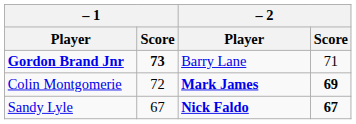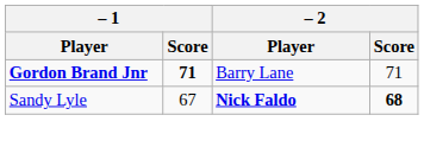 <table class=wikitable>
 <tr>
 <th colspan=2> – 1</th>
 <th colspan=2> – 2</th>
 </tr>
 <tr>
 <th width=140>Player</th>
 <th>Score</th>
 <th width=140>Player</th>
 <th>Score</th>
 </tr>
 <tr>
 <td><strong><a href='#'>Gordon Brand Jnr</a></strong></td>
-<td align=center><strong>73</strong></td>
+<td align=center><strong>71</strong></td>
 <td><a href='#'>Barry Lane</a></td>
 <td align=center>71</td>
-</tr>
-<tr>
-<td><a href='#'>Colin Montgomerie</a></td>
-<td align=center>72</td>
-<td><strong><a href='#'>Mark James</a></strong></td>
-<td align=center><strong>69</strong></td>
 </tr>
 <tr>
 <td><a href='#'>Sandy Lyle</a></td>
 <td align=center>67</td>
 <td><strong><a href='#'>Nick Faldo</a></strong></td>
-<td align=center><strong>67</strong></td>
+<td align=center><strong>68</strong></td>
 </tr>
 </table>
